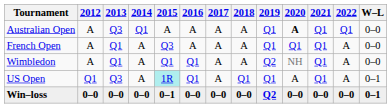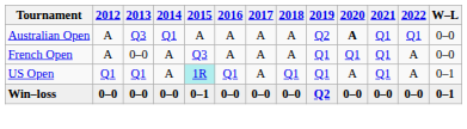 <table class=wikitable style=text-align:center;>
 <tr>
 <th>Tournament</th>
 <th><a href='#'>2012</a></th>
 <th><a href='#'>2013</a></th>
 <th><a href='#'>2014</a></th>
 <th><a href='#'>2015</a></th>
 <th><a href='#'>2016</a></th>
 <th><a href='#'>2017</a></th>
 <th><a href='#'>2018</a></th>
 <th><a href='#'>2019</a></th>
 <th><a href='#'>2020</a></th>
 <th><a href='#'>2021</a></th>
 <th><a href='#'>2022</a></th>
 <th>W–L</th>
 </tr>
 <tr>
 <td align=left><a href='#'>Australian Open</a></td>
 <td>A</td>
 <td><a href='#'>Q3</a></td>
 <td><a href='#'>Q1</a></td>
 <td>A</td>
 <td>A</td>
 <td>A</td>
 <td>A</td>
-<td><a href='#'>Q1</a></td>
+<td><a href='#'>Q2</a></td>
 <td><strong>A</strong></td>
 <td><a href='#'>Q1</a></td>
 <td><a href='#'>Q1</a></td>
 <td>0–0</td>
 </tr>
 <tr>
 <td align=left><a href='#'>French Open</a></td>
 <td>A</td>
-<td><a href='#'>Q1</a></td>
+<td>0–0</td>
 <td>A</td>
 <td><a href='#'>Q3</a></td>
 <td>A</td>
 <td>A</td>
 <td>A</td>
 <td><a href='#'>Q1</a></td>
 <td><a href='#'>Q1</a></td>
 <td><a href='#'>Q1</a></td>
 <td>A</td>
 <td>0–0</td>
 </tr>
 <tr>
-<td align=left><a href='#'>Wimbledon</a></td>
-<td>A</td>
-<td><a href='#'>Q1</a></td>
-<td>A</td>
+<td align=left><a href='#'>US Open</a></td>
 <td><a href='#'>Q1</a></td>
 <td><a href='#'>Q1</a></td>
-<td>A</td>
-<td>A</td>
-<td><a href='#'>Q2</a></td>
-<td style="color:#767676;">NH</td>
-<td><a href='#'>Q1</a></td>
-<td>A</td>
-<td>0–0</td>
-</tr>
-<tr>
-<td align=left><a href='#'>US Open</a></td>
-<td><a href='#'>Q1</a></td>
-<td><a href='#'>Q3</a></td>
 <td>A</td>
 <td bgcolor=afeeee><a href='#'>1R</a></td>
 <td><a href='#'>Q1</a></td>
 <td>A</td>
 <td><a href='#'>Q1</a></td>
 <td><a href='#'>Q1</a></td>
 <td>A</td>
 <td><a href='#'>Q1</a></td>
 <td>A</td>
 <td>0–1</td>
 </tr>
 <tr style="background:#efefef; font-weight:bold;">
 <td style="text-align:left">Win–loss</td>
 <td>0–0</td>
 <td>0–0</td>
 <td>0–0</td>
 <td>0–1</td>
 <td>0–0</td>
 <td>0–0</td>
 <td>0–0</td>
 <td><a href='#'>Q2</a></td>
 <td>0–0</td>
 <td>0–0</td>
 <td>0–0</td>
 <td>0–1</td>
 </tr>
 </table>
